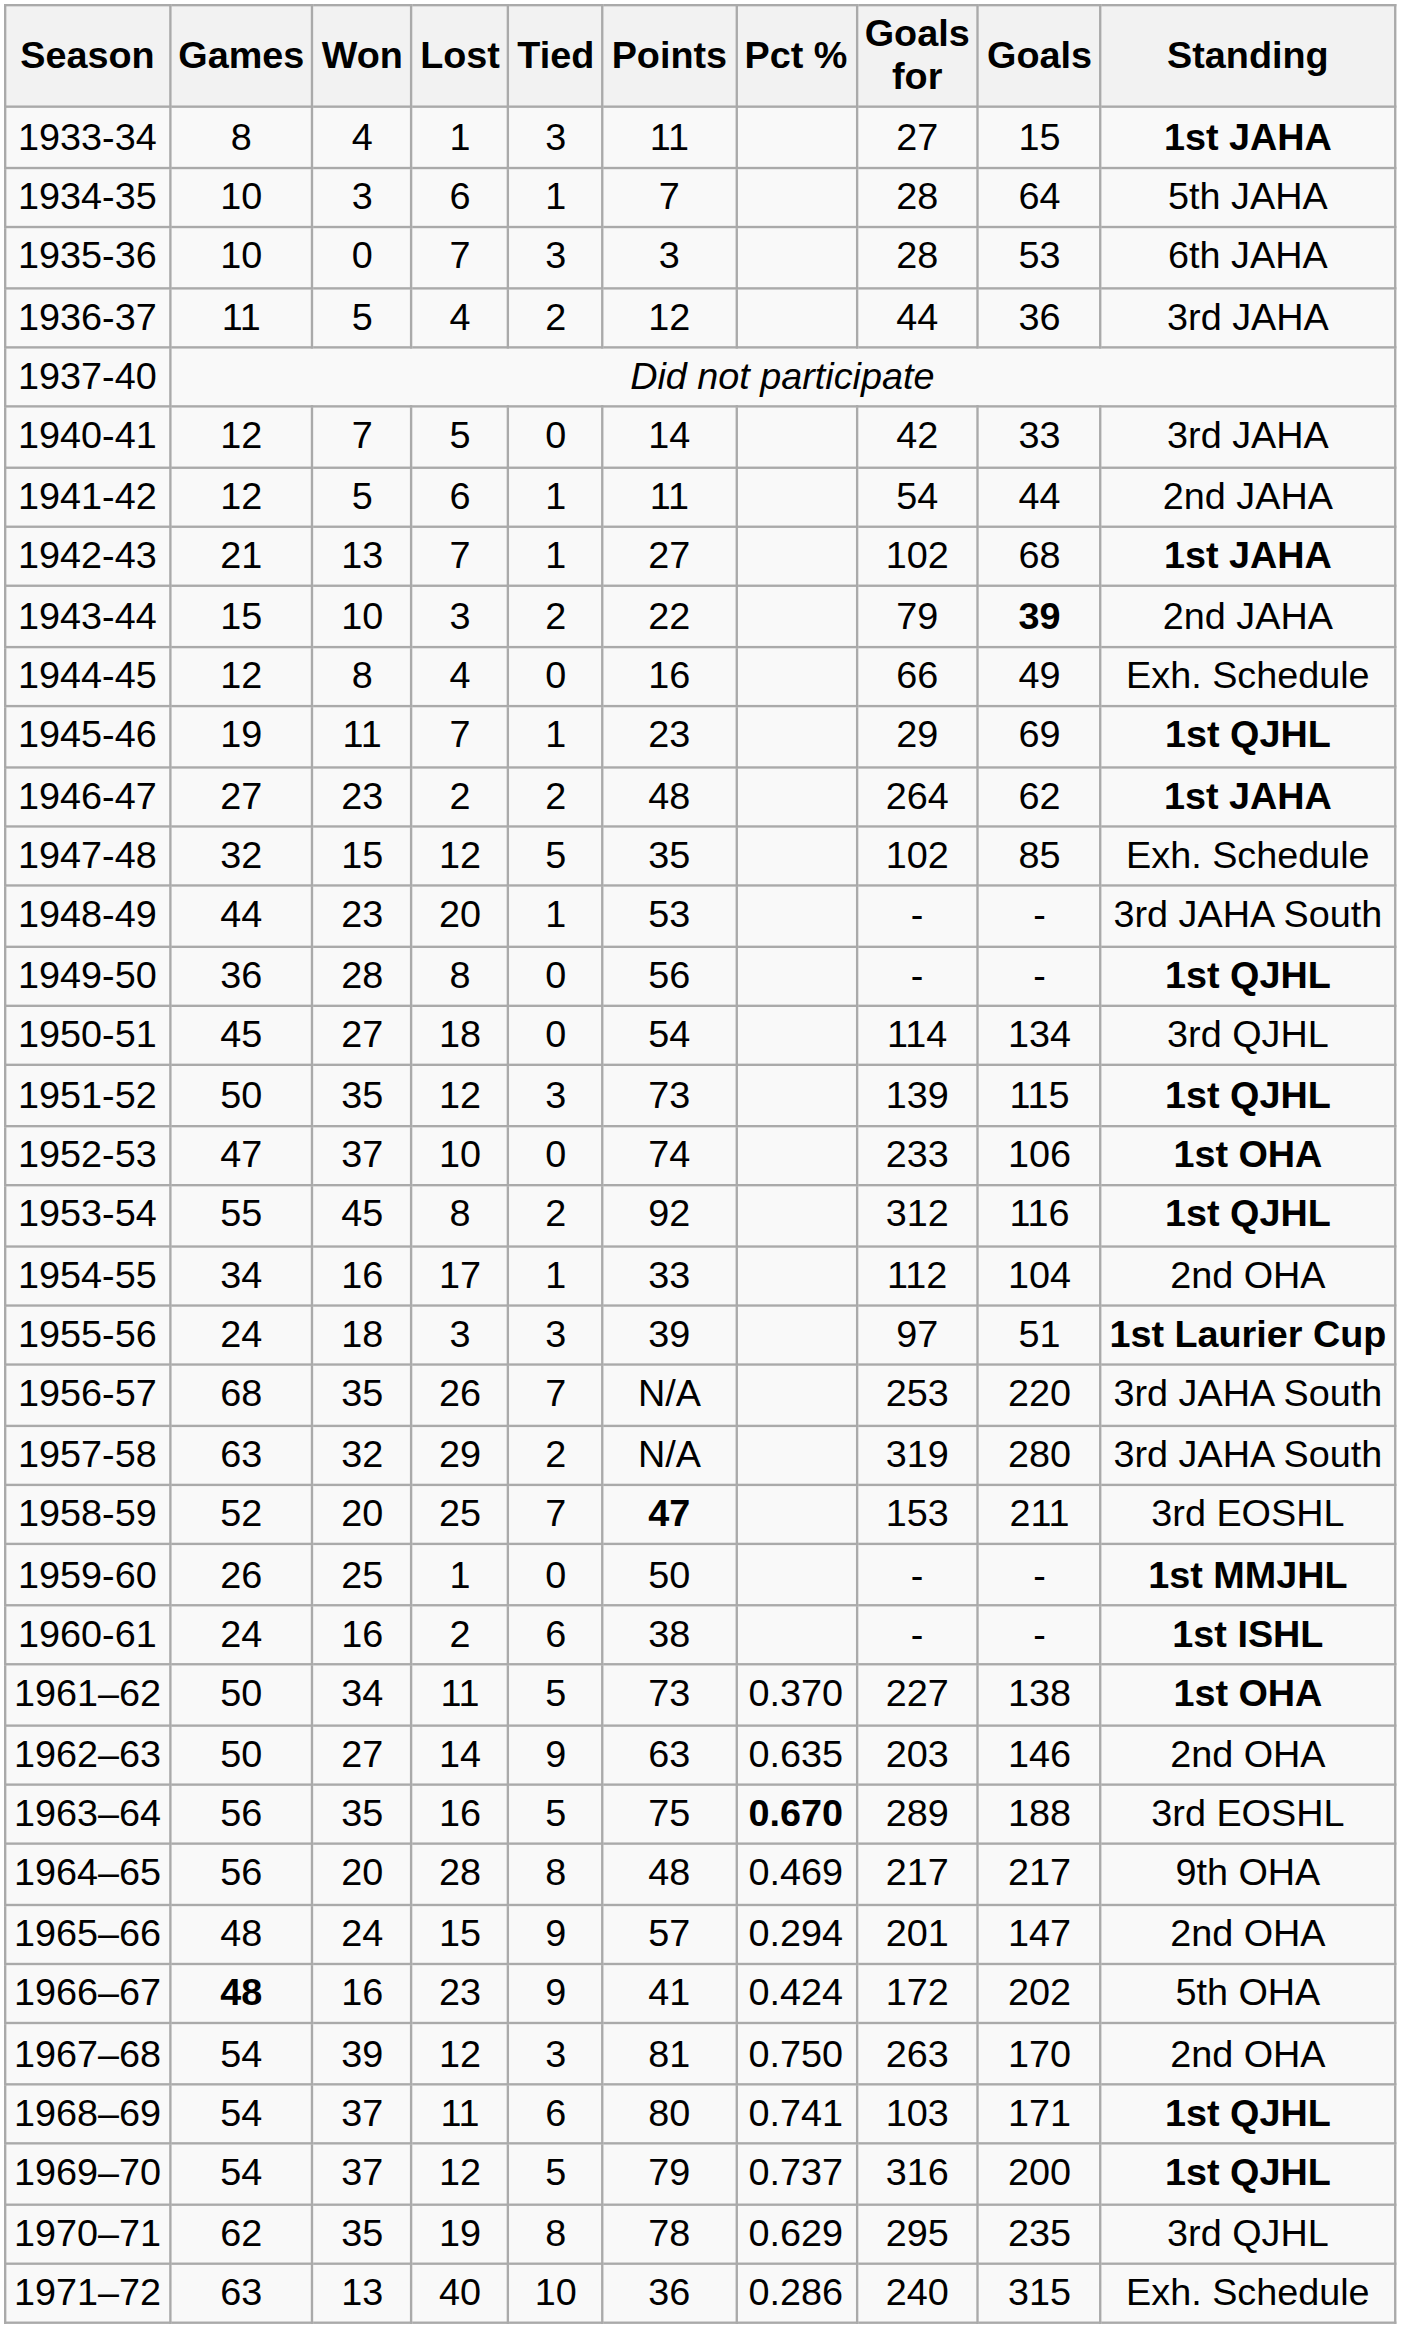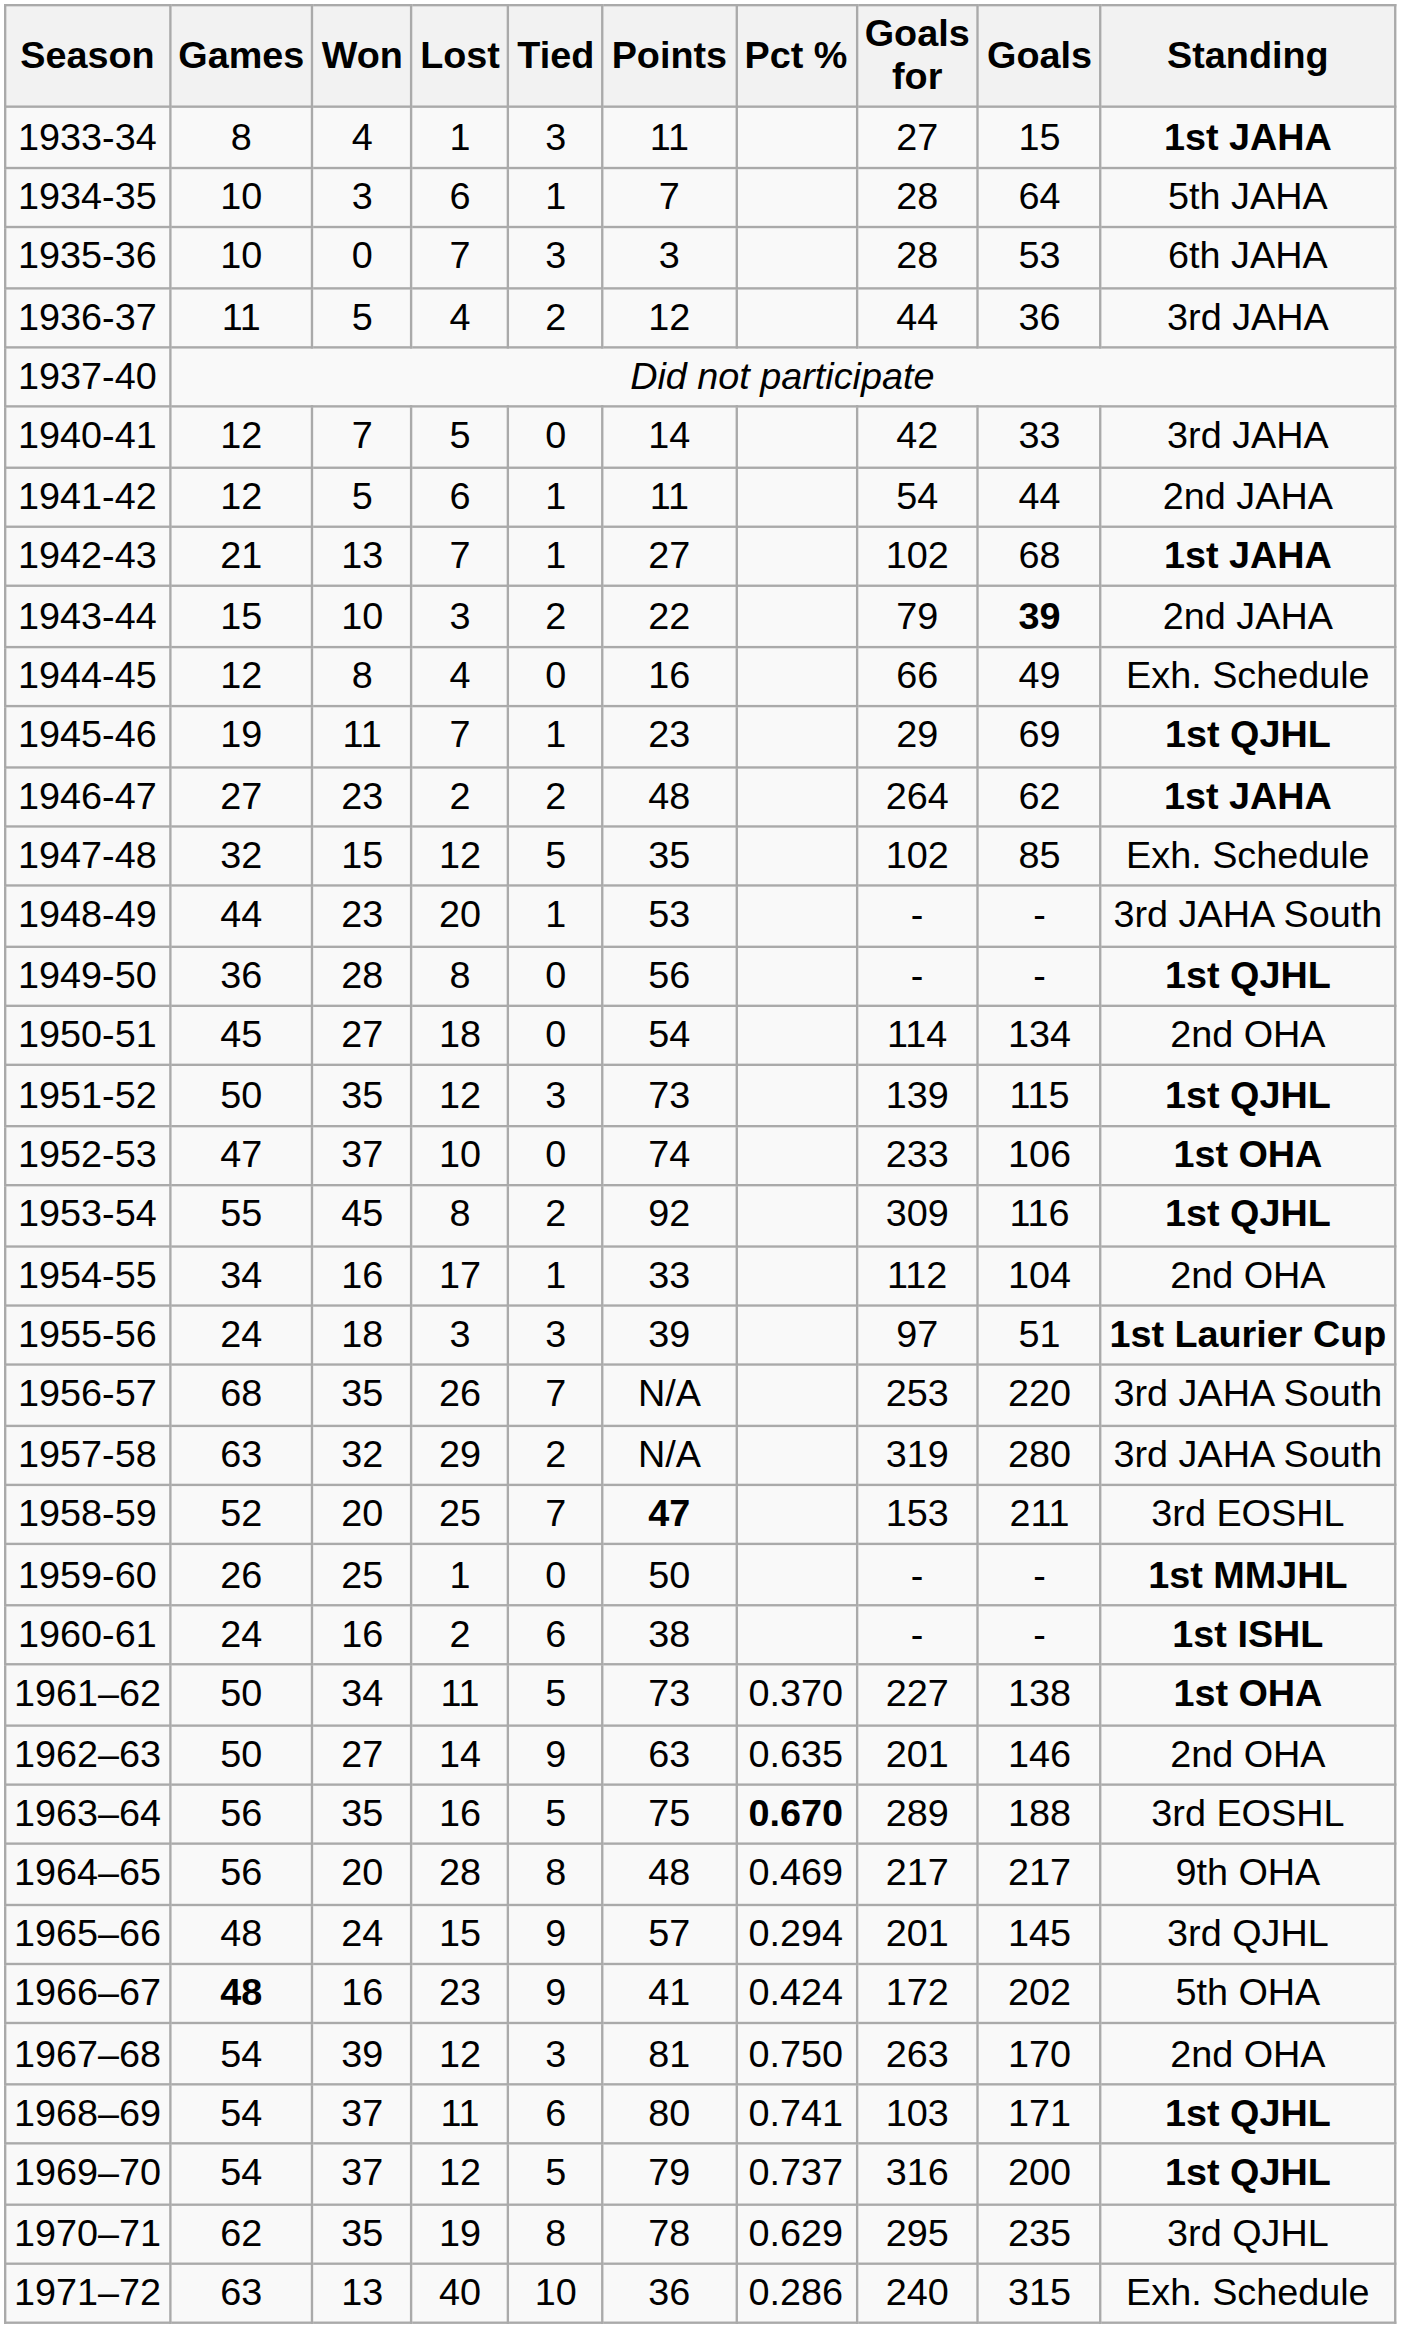 <table class="wikitable" style="text-align:center">
 <tr>
 <th>Season</th>
 <th>Games</th>
 <th>Won</th>
 <th>Lost</th>
 <th>Tied</th>
 <th>Points</th>
 <th>Pct %</th>
 <th>Goals<br>for</th>
 <th>Goals<br></th>
 <th>Standing</th>
 </tr>
 <tr>
 <td>1933-34</td>
 <td>8</td>
 <td>4</td>
 <td>1</td>
 <td>3</td>
 <td>11</td>
 <td></td>
 <td>27</td>
 <td>15</td>
 <td><strong>1st JAHA</strong></td>
 </tr>
 <tr>
 <td>1934-35</td>
 <td>10</td>
 <td>3</td>
 <td>6</td>
 <td>1</td>
 <td>7</td>
 <td></td>
 <td>28</td>
 <td>64</td>
 <td>5th JAHA</td>
 </tr>
 <tr>
 <td>1935-36</td>
 <td>10</td>
 <td>0</td>
 <td>7</td>
 <td>3</td>
 <td>3</td>
 <td></td>
 <td>28</td>
 <td>53</td>
 <td>6th JAHA</td>
 </tr>
 <tr>
 <td>1936-37</td>
 <td>11</td>
 <td>5</td>
 <td>4</td>
 <td>2</td>
 <td>12</td>
 <td></td>
 <td>44</td>
 <td>36</td>
 <td>3rd JAHA</td>
 </tr>
 <tr>
 <td>1937-40</td>
 <td colspan="11"><em>Did not participate</em></td>
 </tr>
 <tr>
 <td>1940-41</td>
 <td>12</td>
 <td>7</td>
 <td>5</td>
 <td>0</td>
 <td>14</td>
 <td></td>
 <td>42</td>
 <td>33</td>
 <td>3rd JAHA</td>
 </tr>
 <tr>
 <td>1941-42</td>
 <td>12</td>
 <td>5</td>
 <td>6</td>
 <td>1</td>
 <td>11</td>
 <td></td>
 <td>54</td>
 <td>44</td>
 <td>2nd JAHA</td>
 </tr>
 <tr>
 <td>1942-43</td>
 <td>21</td>
 <td>13</td>
 <td>7</td>
 <td>1</td>
 <td>27</td>
 <td></td>
 <td>102</td>
 <td>68</td>
 <td><strong>1st JAHA</strong></td>
 </tr>
 <tr>
 <td>1943-44</td>
 <td>15</td>
 <td>10</td>
 <td>3</td>
 <td>2</td>
 <td>22</td>
 <td></td>
 <td>79</td>
 <td><strong>39</strong></td>
 <td>2nd JAHA</td>
 </tr>
 <tr>
 <td>1944-45</td>
 <td>12</td>
 <td>8</td>
 <td>4</td>
 <td>0</td>
 <td>16</td>
 <td></td>
 <td>66</td>
 <td>49</td>
 <td>Exh. Schedule</td>
 </tr>
 <tr>
 <td>1945-46</td>
 <td>19</td>
 <td>11</td>
 <td>7</td>
 <td>1</td>
 <td>23</td>
 <td></td>
 <td>29</td>
 <td>69</td>
 <td><strong>1st QJHL</strong></td>
 </tr>
 <tr>
 <td>1946-47</td>
 <td>27</td>
 <td>23</td>
 <td>2</td>
 <td>2</td>
 <td>48</td>
 <td></td>
 <td>264</td>
 <td>62</td>
 <td><strong>1st JAHA</strong></td>
 </tr>
 <tr>
 <td>1947-48</td>
 <td>32</td>
 <td>15</td>
 <td>12</td>
 <td>5</td>
 <td>35</td>
 <td></td>
 <td>102</td>
 <td>85</td>
 <td>Exh. Schedule</td>
 </tr>
 <tr>
 <td>1948-49</td>
 <td>44</td>
 <td>23</td>
 <td>20</td>
 <td>1</td>
 <td>53</td>
 <td></td>
 <td>-</td>
 <td>-</td>
 <td>3rd JAHA South</td>
 </tr>
 <tr>
 <td>1949-50</td>
 <td>36</td>
 <td>28</td>
 <td>8</td>
 <td>0</td>
 <td>56</td>
 <td></td>
 <td>-</td>
 <td>-</td>
 <td><strong>1st QJHL</strong></td>
 </tr>
 <tr>
 <td>1950-51</td>
 <td>45</td>
 <td>27</td>
 <td>18</td>
 <td>0</td>
 <td>54</td>
 <td></td>
 <td>114</td>
 <td>134</td>
-<td>3rd QJHL</td>
+<td>2nd OHA</td>
 </tr>
 <tr>
 <td>1951-52</td>
 <td>50</td>
 <td>35</td>
 <td>12</td>
 <td>3</td>
 <td>73</td>
 <td></td>
 <td>139</td>
 <td>115</td>
 <td><strong>1st QJHL</strong></td>
 </tr>
 <tr>
 <td>1952-53</td>
 <td>47</td>
 <td>37</td>
 <td>10</td>
 <td>0</td>
 <td>74</td>
 <td></td>
 <td>233</td>
 <td>106</td>
 <td><strong>1st OHA</strong></td>
 </tr>
 <tr>
 <td>1953-54</td>
 <td>55</td>
 <td>45</td>
 <td>8</td>
 <td>2</td>
 <td>92</td>
 <td></td>
-<td>312</td>
+<td>309</td>
 <td>116</td>
 <td><strong>1st QJHL</strong></td>
 </tr>
 <tr>
 <td>1954-55</td>
 <td>34</td>
 <td>16</td>
 <td>17</td>
 <td>1</td>
 <td>33</td>
 <td></td>
 <td>112</td>
 <td>104</td>
 <td>2nd OHA</td>
 </tr>
 <tr>
 <td>1955-56</td>
 <td>24</td>
 <td>18</td>
 <td>3</td>
 <td>3</td>
 <td>39</td>
 <td></td>
 <td>97</td>
 <td>51</td>
 <td><strong>1st Laurier Cup</strong></td>
 </tr>
 <tr>
 <td>1956-57</td>
 <td>68</td>
 <td>35</td>
 <td>26</td>
 <td>7</td>
 <td>N/A</td>
 <td></td>
 <td>253</td>
 <td>220</td>
 <td>3rd JAHA South</td>
 </tr>
 <tr>
 <td>1957-58</td>
 <td>63</td>
 <td>32</td>
 <td>29</td>
 <td>2</td>
 <td>N/A</td>
 <td></td>
 <td>319</td>
 <td>280</td>
 <td>3rd JAHA South</td>
 </tr>
 <tr>
 <td>1958-59</td>
 <td>52</td>
 <td>20</td>
 <td>25</td>
 <td>7</td>
 <td><strong>47</strong></td>
 <td></td>
 <td>153</td>
 <td>211</td>
 <td>3rd EOSHL</td>
 </tr>
 <tr>
 <td>1959-60</td>
 <td>26</td>
 <td>25</td>
 <td>1</td>
 <td>0</td>
 <td>50</td>
 <td></td>
 <td>-</td>
 <td>-</td>
 <td><strong>1st MMJHL</strong></td>
 </tr>
 <tr>
 <td>1960-61</td>
 <td>24</td>
 <td>16</td>
 <td>2</td>
 <td>6</td>
 <td>38</td>
 <td></td>
 <td>-</td>
 <td>-</td>
 <td><strong>1st ISHL</strong></td>
 </tr>
 <tr>
 <td>1961–62</td>
 <td>50</td>
 <td>34</td>
 <td>11</td>
 <td>5</td>
 <td>73</td>
 <td>0.370</td>
 <td>227</td>
 <td>138</td>
 <td><strong>1st OHA</strong></td>
 </tr>
 <tr>
 <td>1962–63</td>
 <td>50</td>
 <td>27</td>
 <td>14</td>
 <td>9</td>
 <td>63</td>
 <td>0.635</td>
-<td>203</td>
+<td>201</td>
 <td>146</td>
 <td>2nd OHA</td>
 </tr>
 <tr>
 <td>1963–64</td>
 <td>56</td>
 <td>35</td>
 <td>16</td>
 <td>5</td>
 <td>75</td>
 <td><strong>0.670</strong></td>
 <td>289</td>
 <td>188</td>
 <td>3rd EOSHL</td>
 </tr>
 <tr>
 <td>1964–65</td>
 <td>56</td>
 <td>20</td>
 <td>28</td>
 <td>8</td>
 <td>48</td>
 <td>0.469</td>
 <td>217</td>
 <td>217</td>
 <td>9th OHA</td>
 </tr>
 <tr>
 <td>1965–66</td>
 <td>48</td>
 <td>24</td>
 <td>15</td>
 <td>9</td>
 <td>57</td>
 <td>0.294</td>
 <td>201</td>
-<td>147</td>
-<td>2nd OHA</td>
+<td>145</td>
+<td>3rd QJHL</td>
 </tr>
 <tr>
 <td>1966–67</td>
 <td><strong>48</strong></td>
 <td>16</td>
 <td>23</td>
 <td>9</td>
 <td>41</td>
 <td>0.424</td>
 <td>172</td>
 <td>202</td>
 <td>5th OHA</td>
 </tr>
 <tr>
 <td>1967–68</td>
 <td>54</td>
 <td>39</td>
 <td>12</td>
 <td>3</td>
 <td>81</td>
 <td>0.750</td>
 <td>263</td>
 <td>170</td>
 <td>2nd OHA</td>
 </tr>
 <tr>
 <td>1968–69</td>
 <td>54</td>
 <td>37</td>
 <td>11</td>
 <td>6</td>
 <td>80</td>
 <td>0.741</td>
 <td>103</td>
 <td>171</td>
 <td><strong>1st QJHL</strong></td>
 </tr>
 <tr>
 <td>1969–70</td>
 <td>54</td>
 <td>37</td>
 <td>12</td>
 <td>5</td>
 <td>79</td>
 <td>0.737</td>
 <td>316</td>
 <td>200</td>
 <td><strong>1st QJHL</strong></td>
 </tr>
 <tr>
 <td>1970–71</td>
 <td>62</td>
 <td>35</td>
 <td>19</td>
 <td>8</td>
 <td>78</td>
 <td>0.629</td>
 <td>295</td>
 <td>235</td>
 <td>3rd QJHL</td>
 </tr>
 <tr>
 <td>1971–72</td>
 <td>63</td>
 <td>13</td>
 <td>40</td>
 <td>10</td>
 <td>36</td>
 <td>0.286</td>
 <td>240</td>
 <td>315</td>
 <td>Exh. Schedule</td>
 </tr>
 </table>
